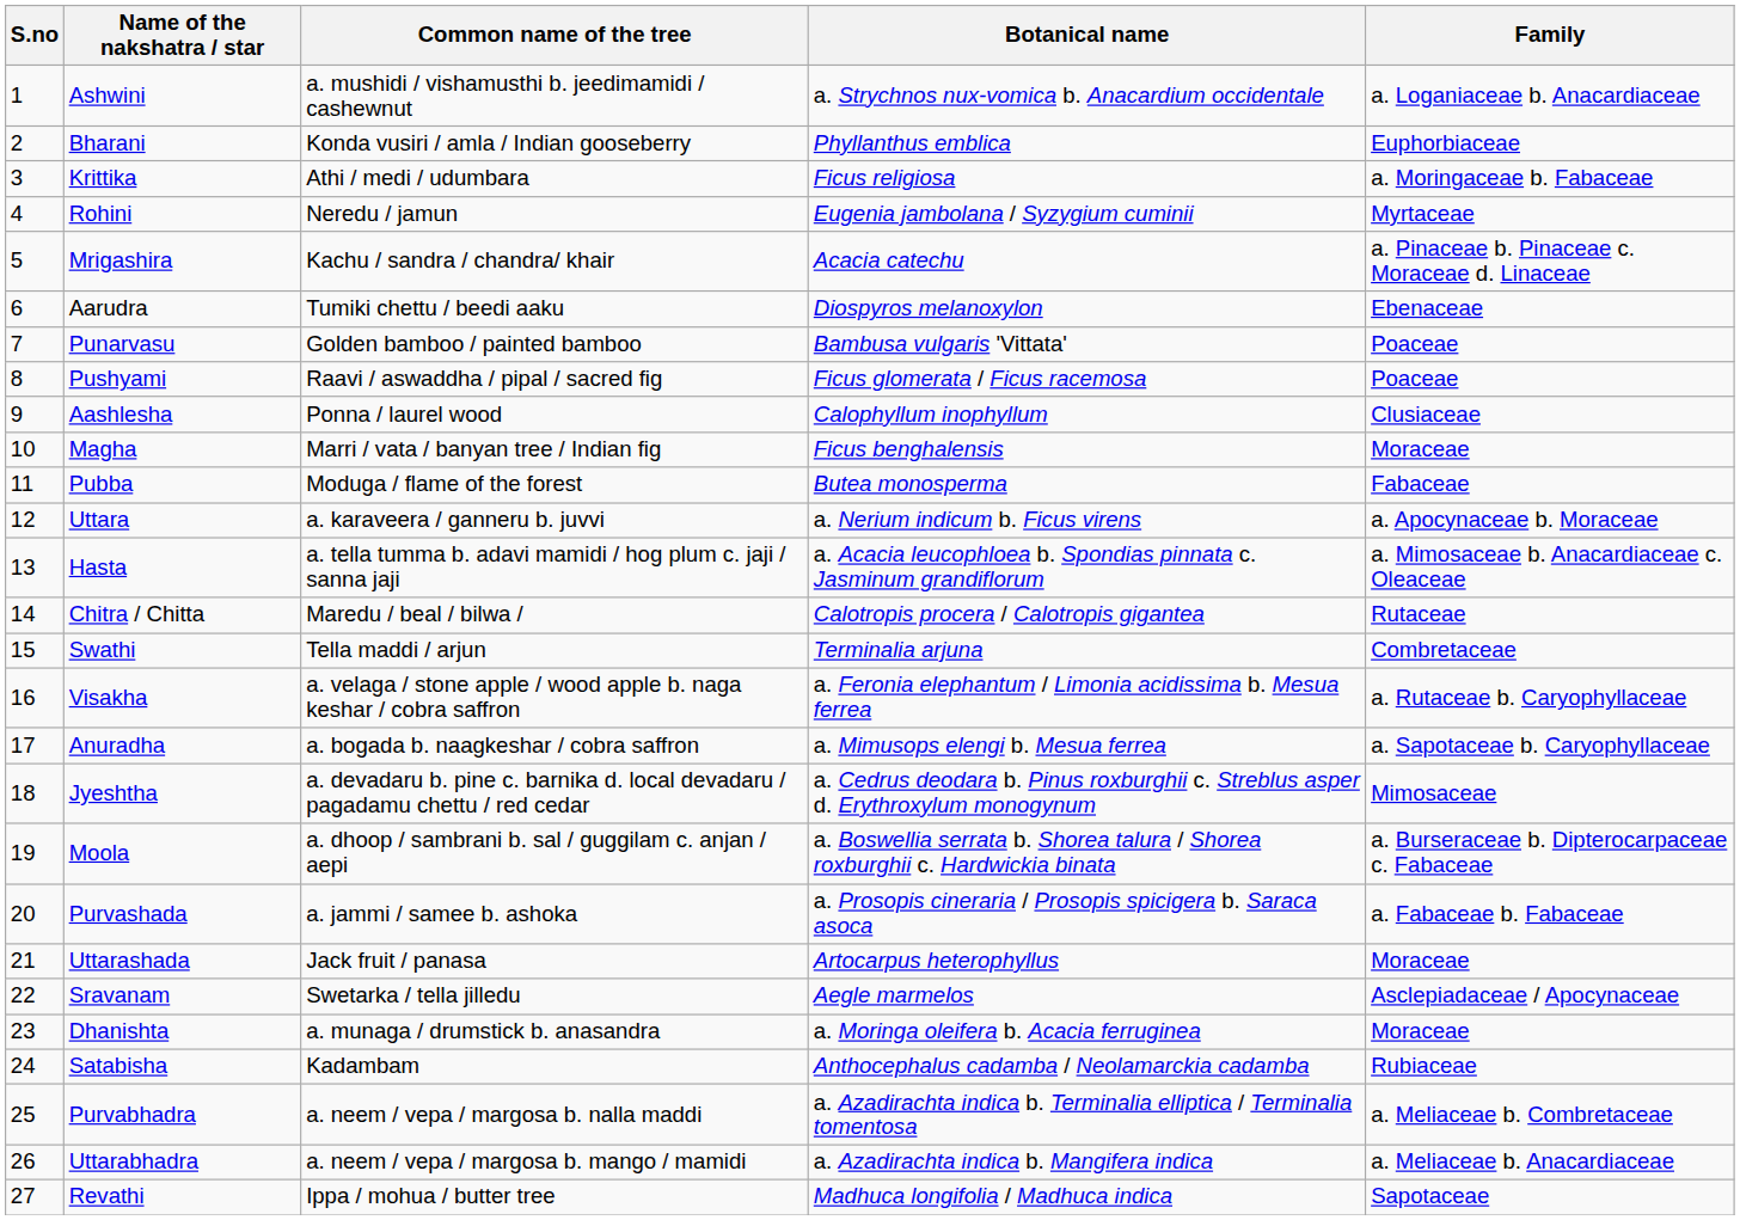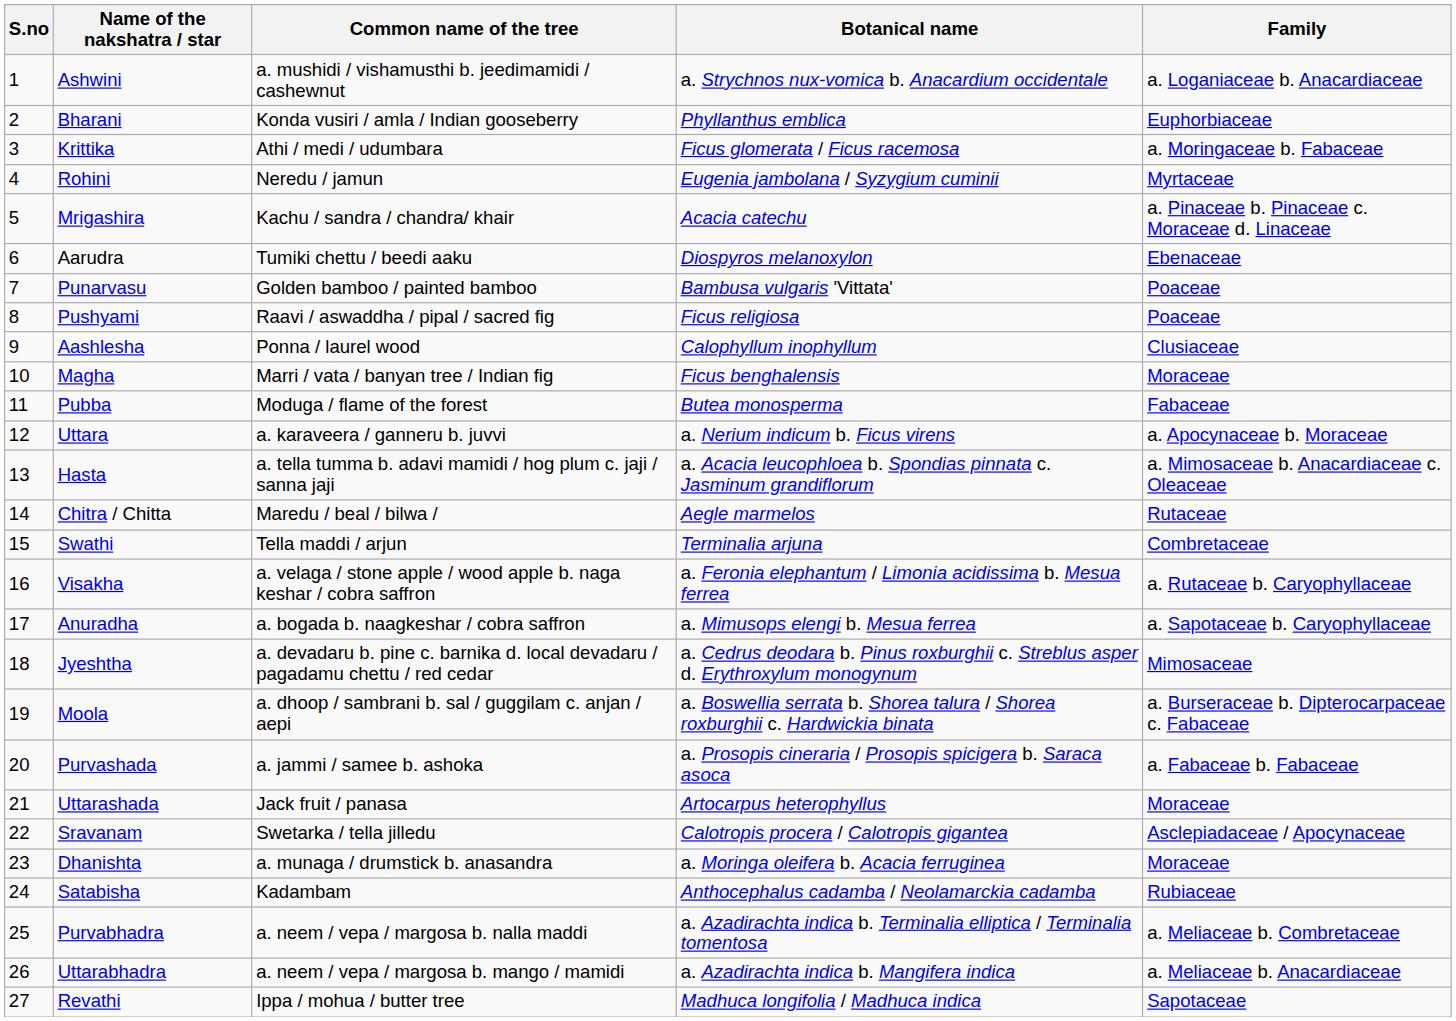 <table class="wikitable sortable">
 <tr>
 <th>S.no</th>
 <th>Name of the nakshatra / star</th>
 <th>Common name of the tree</th>
 <th>Botanical name</th>
 <th>Family</th>
 </tr>
 <tr>
 <td>1</td>
 <td><a href='#'>Ashwini</a></td>
 <td>a.  mushidi / vishamusthi b. jeedimamidi / cashewnut</td>
 <td>a. <em><a href='#'>Strychnos nux-vomica</a></em>   b. <em><a href='#'>Anacardium occidentale</a></em></td>
 <td>a. <a href='#'>Loganiaceae</a>   b. <a href='#'>Anacardiaceae</a></td>
 </tr>
 <tr>
 <td>2</td>
 <td><a href='#'>Bharani</a></td>
 <td>Konda vusiri / amla / Indian gooseberry</td>
 <td><em><a href='#'>Phyllanthus emblica</a></em></td>
 <td><a href='#'>Euphorbiaceae</a></td>
 </tr>
 <tr>
 <td>3</td>
 <td><a href='#'>Krittika</a></td>
 <td>Athi / medi / udumbara</td>
-<td><em><a href='#'>Ficus religiosa</a></em></td>
+<td><em><a href='#'>Ficus glomerata</a></em> / <em><a href='#'>Ficus racemosa</a></em></td>
 <td>a. <a href='#'>Moringaceae</a> b. <a href='#'>Fabaceae</a></td>
 </tr>
 <tr>
 <td>4</td>
 <td><a href='#'>Rohini</a></td>
 <td>Neredu / jamun</td>
 <td><em><a href='#'>Eugenia jambolana</a></em> / <em><a href='#'>Syzygium cuminii</a></em></td>
 <td><a href='#'>Myrtaceae</a></td>
 </tr>
 <tr>
 <td>5</td>
 <td><a href='#'>Mrigashira</a></td>
 <td>Kachu / sandra / chandra/ khair</td>
 <td><em><a href='#'>Acacia catechu</a></em></td>
 <td>a. <a href='#'>Pinaceae</a> b. <a href='#'>Pinaceae</a> c. <a href='#'>Moraceae</a> d. <a href='#'>Linaceae</a></td>
 </tr>
 <tr>
 <td>6</td>
 <td>Aarudra</td>
 <td>Tumiki chettu / beedi aaku</td>
 <td><em><a href='#'>Diospyros melanoxylon</a></em></td>
 <td><a href='#'>Ebenaceae</a></td>
 </tr>
 <tr>
 <td>7</td>
 <td><a href='#'>Punarvasu</a></td>
 <td>Golden bamboo / painted bamboo</td>
 <td><em><a href='#'>Bambusa vulgaris</a></em> 'Vittata'</td>
 <td><a href='#'>Poaceae</a></td>
 </tr>
 <tr>
 <td>8</td>
 <td><a href='#'>Pushyami</a></td>
 <td>Raavi / aswaddha / pipal / sacred fig</td>
-<td><em><a href='#'>Ficus glomerata</a></em> / <em><a href='#'>Ficus racemosa</a></em></td>
+<td><em><a href='#'>Ficus religiosa</a></em></td>
 <td><a href='#'>Poaceae</a></td>
 </tr>
 <tr>
 <td>9</td>
 <td><a href='#'>Aashlesha</a></td>
 <td>Ponna / laurel wood</td>
 <td><em><a href='#'>Calophyllum inophyllum</a></em></td>
 <td><a href='#'>Clusiaceae</a></td>
 </tr>
 <tr>
 <td>10</td>
 <td><a href='#'>Magha</a></td>
 <td>Marri / vata / banyan tree / Indian fig</td>
 <td><em><a href='#'>Ficus benghalensis</a></em></td>
 <td><a href='#'>Moraceae</a></td>
 </tr>
 <tr>
 <td>11</td>
 <td><a href='#'>Pubba</a></td>
 <td>Moduga / flame of the forest</td>
 <td><em><a href='#'>Butea monosperma</a></em></td>
 <td><a href='#'>Fabaceae</a></td>
 </tr>
 <tr>
 <td>12</td>
 <td><a href='#'>Uttara</a></td>
 <td>a.  karaveera / ganneru b. juvvi</td>
 <td>a. <em><a href='#'>Nerium indicum</a></em>   b. <em><a href='#'>Ficus virens</a></em></td>
 <td>a. <a href='#'>Apocynaceae</a>   b. <a href='#'>Moraceae</a></td>
 </tr>
 <tr>
 <td>13</td>
 <td><a href='#'>Hasta</a></td>
 <td>a. tella tumma b. adavi mamidi / hog plum c. jaji / sanna jaji</td>
 <td>a. <em><a href='#'>Acacia leucophloea</a></em> b. <em><a href='#'>Spondias pinnata</a></em> c. <em><a href='#'>Jasminum grandiflorum</a></em></td>
 <td>a. <a href='#'>Mimosaceae</a> b. <a href='#'>Anacardiaceae</a> c. <a href='#'>Oleaceae</a></td>
 </tr>
 <tr>
 <td>14</td>
 <td><a href='#'>Chitra</a> / Chitta</td>
 <td>Maredu / beal / bilwa /</td>
-<td><em><a href='#'>Calotropis procera</a></em> / <em><a href='#'>Calotropis gigantea</a></em></td>
+<td><em><a href='#'>Aegle marmelos</a></em></td>
 <td><a href='#'>Rutaceae</a></td>
 </tr>
 <tr>
 <td>15</td>
 <td><a href='#'>Swathi</a></td>
 <td>Tella maddi / arjun</td>
 <td><em><a href='#'>Terminalia arjuna</a></em></td>
 <td><a href='#'>Combretaceae</a></td>
 </tr>
 <tr>
 <td>16</td>
 <td><a href='#'>Visakha</a></td>
 <td>a. velaga / stone apple / wood apple b. naga keshar / cobra saffron</td>
 <td>a. <em><a href='#'>Feronia elephantum</a></em> / <em><a href='#'>Limonia acidissima</a></em>  b. <em><a href='#'>Mesua ferrea</a></em></td>
 <td>a. <a href='#'>Rutaceae</a> b. <a href='#'>Caryophyllaceae</a></td>
 </tr>
 <tr>
 <td>17</td>
 <td><a href='#'>Anuradha</a></td>
 <td>a. bogada b. naagkeshar / cobra saffron</td>
 <td>a. <em><a href='#'>Mimusops elengi</a></em> b. <em><a href='#'>Mesua ferrea</a></em></td>
 <td>a. <a href='#'>Sapotaceae</a> b. <a href='#'>Caryophyllaceae</a></td>
 </tr>
 <tr>
 <td>18</td>
 <td><a href='#'>Jyeshtha</a></td>
 <td>a. devadaru b. pine c. barnika d. local devadaru / pagadamu chettu / red cedar</td>
 <td>a. <em><a href='#'>Cedrus deodara</a></em> b. <em><a href='#'>Pinus roxburghii</a></em> c. <em><a href='#'>Streblus asper</a></em> d. <em><a href='#'>Erythroxylum monogynum</a></em></td>
 <td><a href='#'>Mimosaceae</a></td>
 </tr>
 <tr>
 <td>19</td>
 <td><a href='#'>Moola</a></td>
 <td>a. dhoop / sambrani b. sal / guggilam c. anjan / aepi</td>
 <td>a. <em><a href='#'>Boswellia serrata</a></em> b. <em><a href='#'>Shorea talura</a></em> / <em><a href='#'>Shorea roxburghii</a></em> c. <em><a href='#'>Hardwickia binata</a></em></td>
 <td>a. <a href='#'>Burseraceae</a> b. <a href='#'>Dipterocarpaceae</a> c. <a href='#'>Fabaceae</a></td>
 </tr>
 <tr>
 <td>20</td>
 <td><a href='#'>Purvashada</a></td>
 <td>a. jammi / samee b. ashoka</td>
 <td>a. <em><a href='#'>Prosopis cineraria</a></em> / <em><a href='#'>Prosopis spicigera</a></em> b. <em><a href='#'>Saraca asoca</a></em></td>
 <td>a. <a href='#'>Fabaceae</a> b. <a href='#'>Fabaceae</a></td>
 </tr>
 <tr>
 <td>21</td>
 <td><a href='#'>Uttarashada</a></td>
 <td>Jack fruit / panasa</td>
 <td><em><a href='#'>Artocarpus heterophyllus</a></em></td>
 <td><a href='#'>Moraceae</a></td>
 </tr>
 <tr>
 <td>22</td>
 <td><a href='#'>Sravanam</a></td>
 <td>Swetarka / tella jilledu</td>
-<td><em><a href='#'>Aegle marmelos</a></em></td>
+<td><em><a href='#'>Calotropis procera</a></em> / <em><a href='#'>Calotropis gigantea</a></em></td>
 <td><a href='#'>Asclepiadaceae</a> / <a href='#'>Apocynaceae</a></td>
 </tr>
 <tr>
 <td>23</td>
 <td><a href='#'>Dhanishta</a></td>
 <td>a. munaga / drumstick b. anasandra</td>
 <td>a. <em><a href='#'>Moringa oleifera</a></em> b. <em><a href='#'>Acacia ferruginea</a></em></td>
 <td><a href='#'>Moraceae</a></td>
 </tr>
 <tr>
 <td>24</td>
 <td><a href='#'>Satabisha</a></td>
 <td>Kadambam</td>
 <td><em><a href='#'>Anthocephalus cadamba</a></em> / <em><a href='#'>Neolamarckia cadamba</a></em></td>
 <td><a href='#'>Rubiaceae</a></td>
 </tr>
 <tr>
 <td>25</td>
 <td><a href='#'>Purvabhadra</a></td>
 <td>a. neem / vepa / margosa b. nalla maddi</td>
 <td>a. <em><a href='#'>Azadirachta indica</a></em> b. <em><a href='#'>Terminalia elliptica</a></em> / <em><a href='#'>Terminalia tomentosa</a></em></td>
 <td>a. <a href='#'>Meliaceae</a> b. <a href='#'>Combretaceae</a></td>
 </tr>
 <tr>
 <td>26</td>
 <td><a href='#'>Uttarabhadra</a></td>
 <td>a. neem / vepa / margosa b. mango / mamidi</td>
 <td>a. <em><a href='#'>Azadirachta indica</a></em> b. <em><a href='#'>Mangifera indica</a></em></td>
 <td>a. <a href='#'>Meliaceae</a> b. <a href='#'>Anacardiaceae</a></td>
 </tr>
 <tr>
 <td>27</td>
 <td><a href='#'>Revathi</a></td>
 <td>Ippa / mohua / butter tree</td>
 <td><em><a href='#'>Madhuca longifolia</a></em> / <em><a href='#'>Madhuca indica</a></em></td>
 <td><a href='#'>Sapotaceae</a></td>
 </tr>
 <tr>
 </tr>
 </table>
